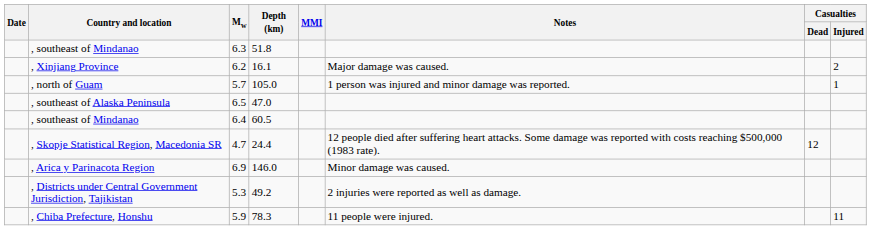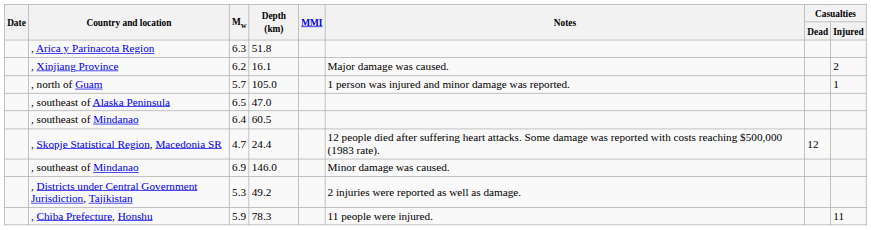 <table class="wikitable sortable sort-under" style="border:1px black; margin-left:1em;">
 <tr>
 <th rowspan="2"><small>Date</small></th>
 <th rowspan="2" style="width: 280px"><small>Country and location</small></th>
 <th rowspan="2"><small>M<sub>w</sub></small></th>
 <th rowspan="2"><small>Depth (km)</small></th>
 <th rowspan="2"><small><a href='#'>MMI</a></small></th>
 <th rowspan="2" class="unsortable"><small>Notes</small></th>
 <th colspan="2"><small>Casualties</small></th>
 </tr>
 <tr>
 <th><small>Dead</small></th>
 <th><small>Injured</small></th>
 </tr>
 <tr>
 <td></td>
-<td>, southeast of <a href='#'>Mindanao</a></td>
+<td>, <a href='#'>Arica y Parinacota Region</a></td>
 <td>6.3</td>
 <td>51.8</td>
 <td></td>
 <td></td>
 <td></td>
 <td></td>
 </tr>
 <tr>
 <td></td>
 <td>, <a href='#'>Xinjiang Province</a></td>
 <td>6.2</td>
 <td>16.1</td>
 <td></td>
 <td>Major damage was caused.</td>
 <td></td>
 <td>2</td>
 </tr>
 <tr>
 <td></td>
 <td>, north of <a href='#'>Guam</a></td>
 <td>5.7</td>
 <td>105.0</td>
 <td></td>
 <td>1 person was injured and minor damage was reported.</td>
 <td></td>
 <td>1</td>
 </tr>
 <tr>
 <td></td>
 <td>, southeast of <a href='#'>Alaska Peninsula</a></td>
 <td>6.5</td>
 <td>47.0</td>
 <td></td>
 <td></td>
 <td></td>
 <td></td>
 </tr>
 <tr>
 <td></td>
 <td>, southeast of <a href='#'>Mindanao</a></td>
 <td>6.4</td>
 <td>60.5</td>
 <td></td>
 <td></td>
 <td></td>
 <td></td>
 </tr>
 <tr>
 <td></td>
 <td>, <a href='#'>Skopje Statistical Region</a>, <a href='#'>Macedonia SR</a></td>
 <td>4.7</td>
 <td>24.4</td>
 <td></td>
 <td>12 people died after suffering heart attacks. Some damage was reported with costs reaching $500,000 (1983 rate).</td>
 <td>12</td>
 <td></td>
 </tr>
 <tr>
 <td></td>
-<td>, <a href='#'>Arica y Parinacota Region</a></td>
+<td>, southeast of <a href='#'>Mindanao</a></td>
 <td>6.9</td>
 <td>146.0</td>
 <td></td>
 <td>Minor damage was caused.</td>
 <td></td>
 <td></td>
 </tr>
 <tr>
 <td></td>
 <td>, <a href='#'>Districts under Central Government Jurisdiction</a>, <a href='#'>Tajikistan</a></td>
 <td>5.3</td>
 <td>49.2</td>
 <td></td>
 <td>2 injuries were reported as well as damage.</td>
 <td></td>
 <td></td>
 </tr>
 <tr>
 <td></td>
 <td>, <a href='#'>Chiba Prefecture</a>, <a href='#'>Honshu</a></td>
 <td>5.9</td>
 <td>78.3</td>
 <td></td>
 <td>11 people were injured.</td>
 <td></td>
 <td>11</td>
 </tr>
 </table>
